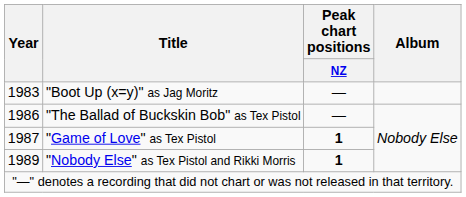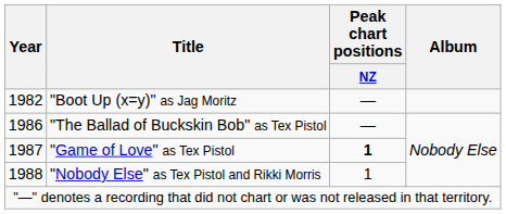 <table class="wikitable plainrowheaders">
 <tr>
 <th rowspan="2" style="width:1em;">Year</th>
 <th rowspan="2">Title</th>
 <th style="width:3em;">Peak chart positions</th>
 <th rowspan="2">Album</th>
 </tr>
 <tr>
 <th><small><a href='#'>NZ</a></small></th>
 </tr>
 <tr>
-<td>1983</td>
+<td>1982</td>
 <td>"Boot Up (x=y)" <small>as Jag Moritz</small></td>
 <td style="text-align:center;">—</td>
 <td></td>
 </tr>
 <tr>
 <td>1986</td>
 <td>"The Ballad of Buckskin Bob" <small>as Tex Pistol</small></td>
 <td style="text-align:center;">—</td>
 <td rowspan="3"><em>Nobody Else</em></td>
 </tr>
 <tr>
 <td>1987</td>
 <td>"<a href='#'>Game of Love</a>" <small>as Tex Pistol</small></td>
 <td style="text-align:center;"><strong>1</strong></td>
 </tr>
 <tr>
-<td>1989</td>
+<td>1988</td>
 <td>"<a href='#'>Nobody Else</a>" <small>as Tex Pistol and Rikki Morris</small></td>
-<td style="text-align:center;"><strong>1</strong></td>
+<td style="text-align:center;">1</td>
 </tr>
 <tr>
 <td colspan="4" style="font-size:90%; text-align:center;">"—" denotes a recording that did not chart or was not released in that territory.</td>
 </tr>
 </table>
